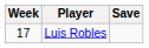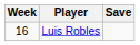 <table class=wikitable>
 <tr>
 <th>Week</th>
 <th>Player</th>
 <th>Save</th>
 </tr>
 <tr>
-<td align=center>17</td>
+<td align=center>16</td>
 <td> <a href='#'>Luis Robles</a></td>
 <td></td>
 </tr>
 </table>
